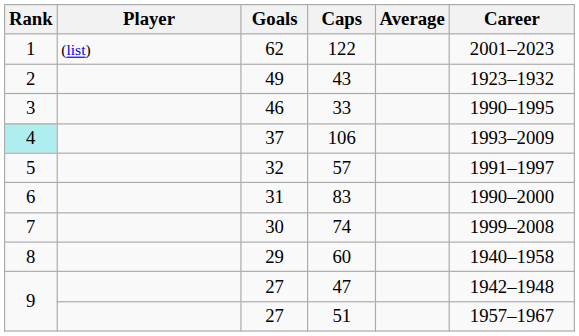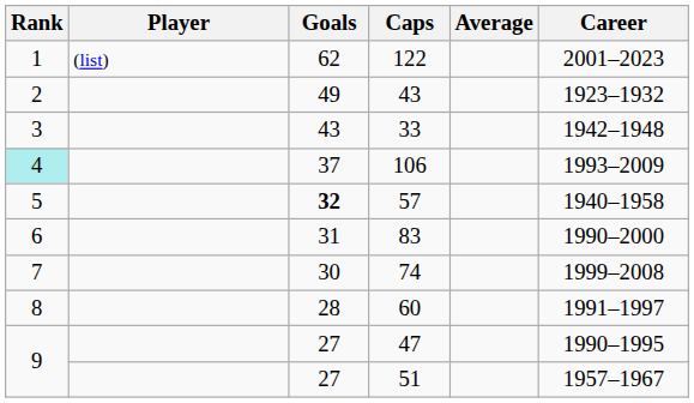 <table class="wikitable sortable" style="text-align:center;">
 <tr>
 <th width="30">Rank</th>
 <th style="width:150px;">Player</th>
 <th width="50">Goals</th>
 <th width="50">Caps</th>
 <th width="50">Average</th>
 <th style="width:100px;">Career</th>
 </tr>
 <tr>
 <td>1</td>
 <td align="left"> <small>(<a href='#'>list</a>)</small></td>
 <td>62</td>
 <td>122</td>
 <td></td>
 <td>2001–2023</td>
 </tr>
 <tr>
 <td>2</td>
 <td align="left"></td>
 <td>49</td>
 <td>43</td>
 <td></td>
 <td>1923–1932</td>
 </tr>
 <tr>
 <td>3</td>
 <td align="left"></td>
-<td>46</td>
+<td>43</td>
 <td>33</td>
 <td></td>
-<td>1990–1995</td>
+<td>1942–1948</td>
 </tr>
 <tr>
 <td style="background: paleturquoise;">4</td>
 <td align="left"></td>
 <td>37</td>
 <td>106</td>
 <td></td>
 <td>1993–2009</td>
 </tr>
 <tr>
 <td>5</td>
 <td align="left"></td>
-<td>32</td>
+<td><strong>32</strong></td>
 <td>57</td>
 <td></td>
-<td>1991–1997</td>
+<td>1940–1958</td>
 </tr>
 <tr>
 <td>6</td>
 <td align="left"></td>
 <td>31</td>
 <td>83</td>
 <td></td>
 <td>1990–2000</td>
 </tr>
 <tr>
 <td>7</td>
 <td align="left"></td>
 <td>30</td>
 <td>74</td>
 <td></td>
 <td>1999–2008</td>
 </tr>
 <tr>
 <td>8</td>
 <td align="left"></td>
-<td>29</td>
+<td>28</td>
 <td>60</td>
 <td></td>
-<td>1940–1958</td>
+<td>1991–1997</td>
 </tr>
 <tr>
 <td rowspan="2">9</td>
 <td align="left"></td>
 <td>27</td>
 <td>47</td>
 <td></td>
-<td>1942–1948</td>
+<td>1990–1995</td>
 </tr>
 <tr>
 <td align="left"></td>
 <td>27</td>
 <td>51</td>
 <td></td>
 <td>1957–1967</td>
 </tr>
 </table>
